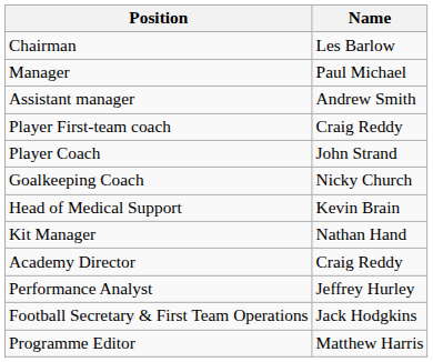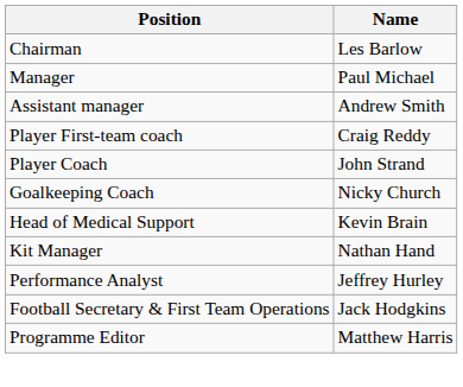 <table class="wikitable">
 <tr>
 <th>Position</th>
 <th>Name</th>
 </tr>
 <tr>
 <td>Chairman</td>
 <td>Les Barlow</td>
 </tr>
 <tr>
 <td>Manager</td>
 <td>Paul Michael</td>
 </tr>
 <tr>
 <td>Assistant manager</td>
 <td>Andrew Smith</td>
 </tr>
 <tr>
 <td>Player First-team coach</td>
 <td>Craig Reddy</td>
 </tr>
 <tr>
 <td>Player Coach</td>
 <td>John Strand</td>
 </tr>
 <tr>
 <td>Goalkeeping Coach</td>
 <td>Nicky Church</td>
 </tr>
 <tr>
 <td>Head of Medical Support</td>
 <td>Kevin Brain</td>
 </tr>
 <tr>
 <td>Kit Manager</td>
 <td>Nathan Hand</td>
 </tr>
 <tr>
-<td>Academy Director</td>
-<td>Craig Reddy</td>
-</tr>
-<tr>
 <td>Performance Analyst</td>
 <td>Jeffrey Hurley</td>
 </tr>
 <tr>
 <td>Football Secretary & First Team Operations</td>
 <td>Jack Hodgkins</td>
 </tr>
 <tr>
 <td>Programme Editor</td>
 <td>Matthew Harris</td>
 </tr>
 </table>
